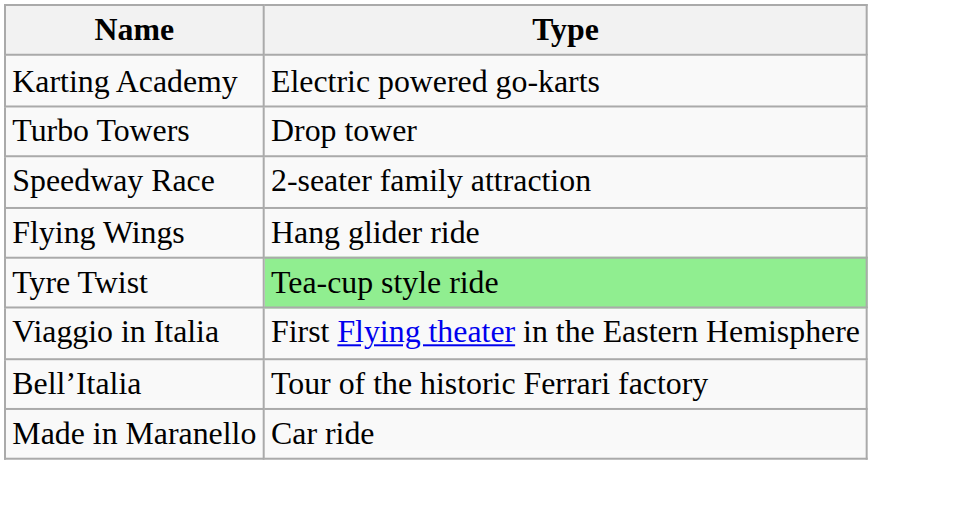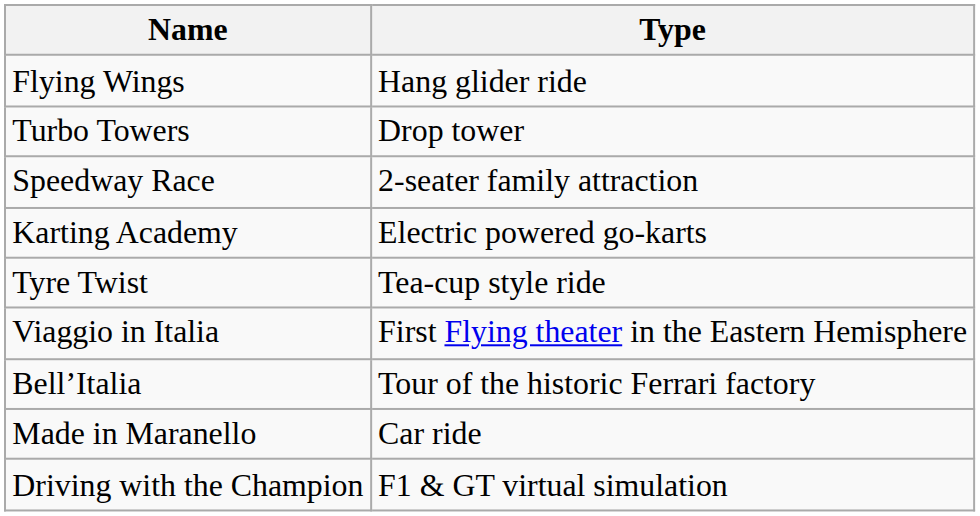 <table class="wikitable">
 <tr>
 <th>Name</th>
 <th>Type</th>
 </tr>
 <tr>
-<td>Karting Academy</td>
-<td>Electric powered go-karts</td>
+<td>Flying Wings</td>
+<td>Hang glider ride</td>
 </tr>
 <tr>
 <td>Turbo Towers</td>
 <td>Drop tower</td>
 </tr>
 <tr>
 <td>Speedway Race</td>
 <td>2-seater family attraction</td>
 </tr>
 <tr>
-<td>Flying Wings</td>
-<td>Hang glider ride</td>
+<td>Karting Academy</td>
+<td>Electric powered go-karts</td>
 </tr>
 <tr>
 <td>Tyre Twist</td>
-<td style="background: lightgreen;">Tea-cup style ride</td>
+<td>Tea-cup style ride</td>
 </tr>
 <tr>
 <td>Viaggio in Italia</td>
 <td>First <a href='#'>Flying theater</a> in the Eastern Hemisphere</td>
 </tr>
 <tr>
 <td>Bell’Italia</td>
 <td>Tour of the historic Ferrari factory</td>
 </tr>
 <tr>
 <td>Made in Maranello</td>
 <td>Car ride</td>
 </tr>
+<tr>
+<td>Driving with the Champion</td>
+<td>F1 & GT virtual simulation</td>
+</tr>
 </table>
